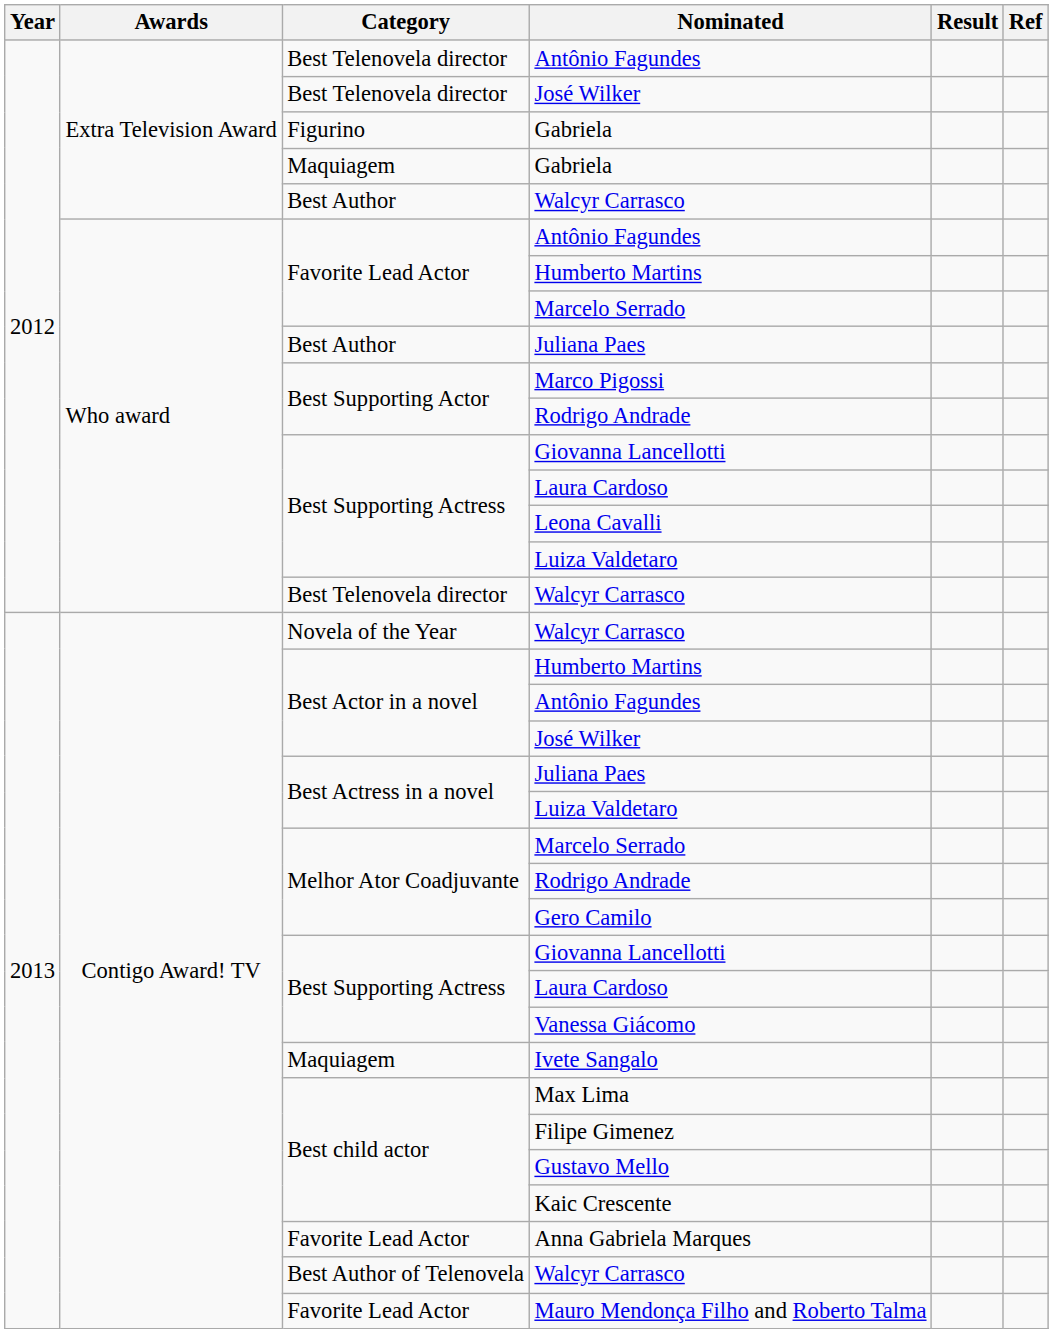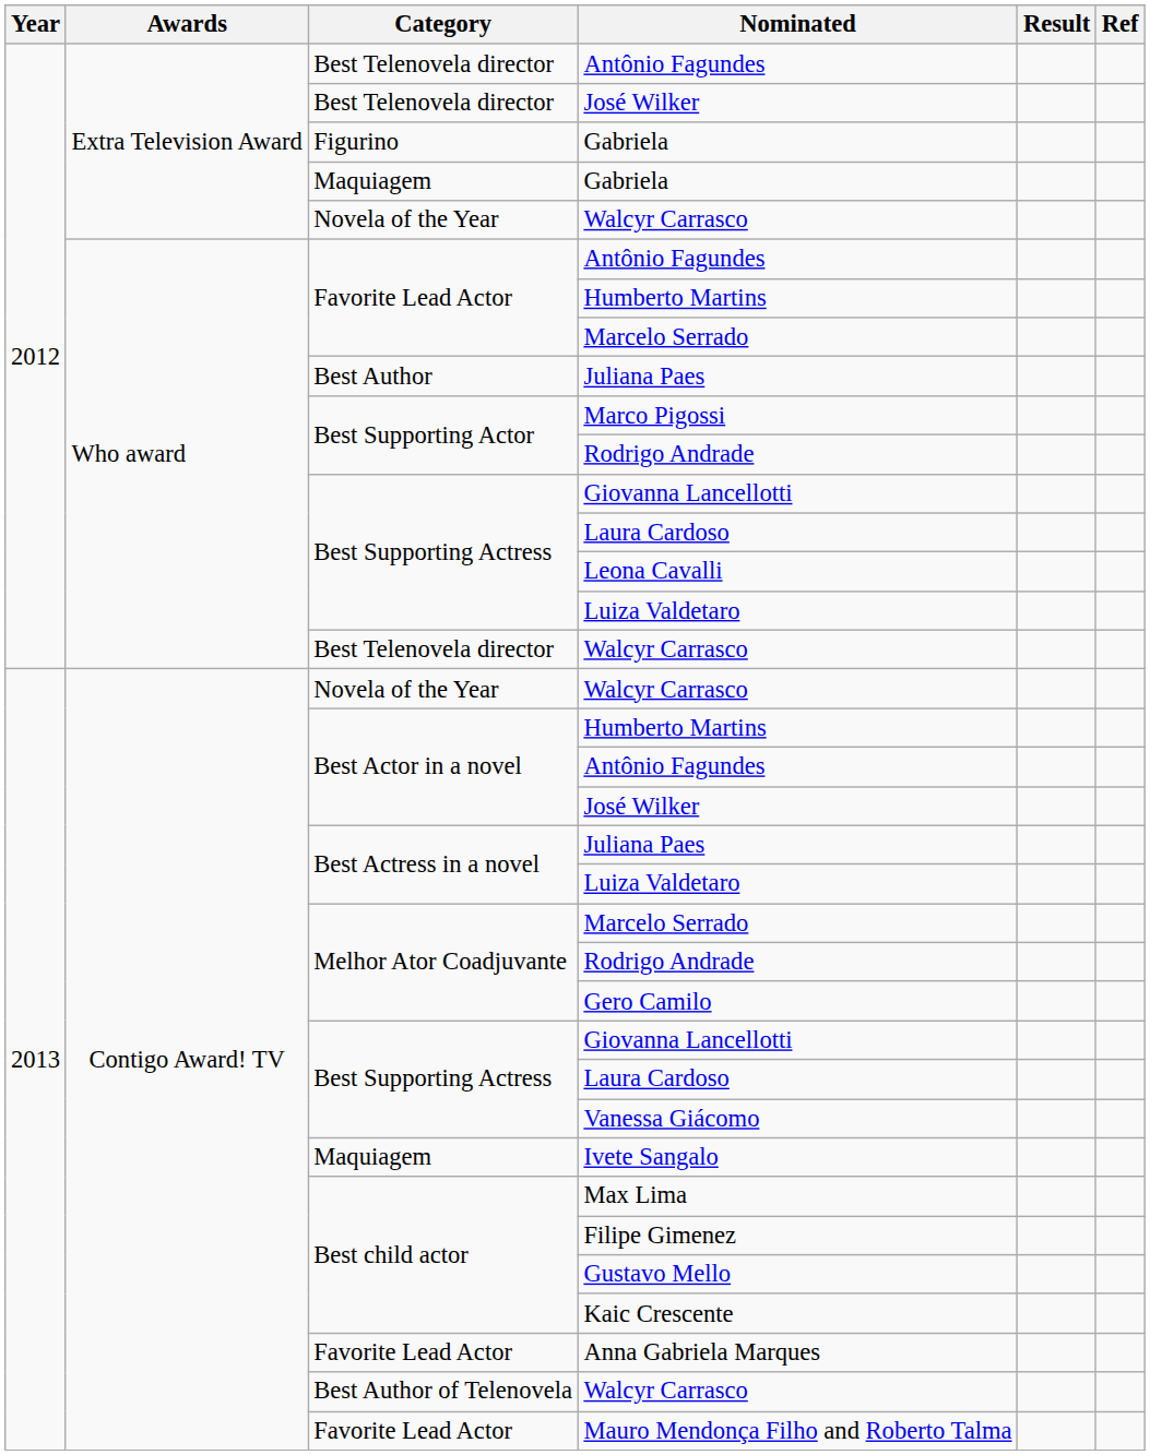 <table class="wikitable">
 <tr>
 <th>Year</th>
 <th>Awards</th>
 <th>Category</th>
 <th>Nominated</th>
 <th>Result</th>
 <th>Ref</th>
 </tr>
 <tr>
 <td rowspan=16>2012</td>
 <td rowspan=5>Extra Television Award</td>
 <td>Best Telenovela director</td>
 <td><a href='#'>Antônio Fagundes</a></td>
 <td></td>
 <td></td>
 </tr>
 <tr>
 <td>Best Telenovela director</td>
 <td><a href='#'>José Wilker</a></td>
 <td></td>
 <td></td>
 </tr>
 <tr>
 <td>Figurino</td>
 <td>Gabriela</td>
 <td></td>
 <td></td>
 </tr>
 <tr>
 <td>Maquiagem</td>
 <td>Gabriela</td>
 <td></td>
 <td></td>
 </tr>
 <tr>
-<td>Best Author</td>
+<td>Novela of the Year</td>
 <td><a href='#'>Walcyr Carrasco</a></td>
 <td></td>
 <td></td>
 </tr>
 <tr>
 <td rowspan=11>Who award</td>
 <td rowspan=3>Favorite Lead Actor</td>
 <td><a href='#'>Antônio Fagundes</a></td>
 <td></td>
 <td></td>
 </tr>
 <tr>
 <td><a href='#'>Humberto Martins</a></td>
 <td></td>
 <td></td>
 </tr>
 <tr>
 <td><a href='#'>Marcelo Serrado</a></td>
 <td></td>
 <td></td>
 </tr>
 <tr>
 <td>Best Author</td>
 <td><a href='#'>Juliana Paes</a></td>
 <td></td>
 <td></td>
 </tr>
 <tr>
 <td rowspan=2>Best Supporting Actor</td>
 <td><a href='#'>Marco Pigossi</a></td>
 <td></td>
 <td></td>
 </tr>
 <tr>
 <td><a href='#'>Rodrigo Andrade</a></td>
 <td></td>
 <td></td>
 </tr>
 <tr>
 <td rowspan=4>Best Supporting Actress</td>
 <td><a href='#'>Giovanna Lancellotti</a></td>
 <td></td>
 <td></td>
 </tr>
 <tr>
 <td><a href='#'>Laura Cardoso</a></td>
 <td></td>
 <td></td>
 </tr>
 <tr>
 <td><a href='#'>Leona Cavalli</a></td>
 <td></td>
 <td></td>
 </tr>
 <tr>
 <td><a href='#'>Luiza Valdetaro</a></td>
 <td></td>
 <td></td>
 </tr>
 <tr>
 <td>Best Telenovela director</td>
 <td><a href='#'>Walcyr Carrasco</a></td>
 <td></td>
 <td></td>
 </tr>
 <tr>
 <td rowspan=20>2013</td>
 <td rowspan=20 style="text-align:center;">Contigo Award! TV</td>
 <td>Novela of the Year</td>
 <td><a href='#'>Walcyr Carrasco</a></td>
 <td></td>
 <td></td>
 </tr>
 <tr>
 <td rowspan=3>Best Actor in a novel</td>
 <td><a href='#'>Humberto Martins</a></td>
 <td></td>
 <td></td>
 </tr>
 <tr>
 <td><a href='#'>Antônio Fagundes</a></td>
 <td></td>
 <td></td>
 </tr>
 <tr>
 <td><a href='#'>José Wilker</a></td>
 <td></td>
 <td></td>
 </tr>
 <tr>
 <td rowspan=2>Best Actress in a novel</td>
 <td><a href='#'>Juliana Paes</a></td>
 <td></td>
 <td></td>
 </tr>
 <tr>
 <td><a href='#'>Luiza Valdetaro</a></td>
 <td></td>
 <td></td>
 </tr>
 <tr>
 <td rowspan=3>Melhor Ator Coadjuvante</td>
 <td><a href='#'>Marcelo Serrado</a></td>
 <td></td>
 <td></td>
 </tr>
 <tr>
 <td><a href='#'>Rodrigo Andrade</a></td>
 <td></td>
 <td></td>
 </tr>
 <tr>
 <td><a href='#'>Gero Camilo</a></td>
 <td></td>
 <td></td>
 </tr>
 <tr>
 <td rowspan=3>Best Supporting Actress</td>
 <td><a href='#'>Giovanna Lancellotti</a></td>
 <td></td>
 <td></td>
 </tr>
 <tr>
 <td><a href='#'>Laura Cardoso</a></td>
 <td></td>
 <td></td>
 </tr>
 <tr>
 <td><a href='#'>Vanessa Giácomo</a></td>
 <td></td>
 <td></td>
 </tr>
 <tr>
 <td>Maquiagem</td>
 <td><a href='#'>Ivete Sangalo</a></td>
 <td></td>
 <td></td>
 </tr>
 <tr>
 <td rowspan=4>Best child actor</td>
 <td>Max Lima</td>
 <td></td>
 <td></td>
 </tr>
 <tr>
 <td>Filipe Gimenez</td>
 <td></td>
 <td></td>
 </tr>
 <tr>
 <td><a href='#'>Gustavo Mello</a></td>
 <td></td>
 <td></td>
 </tr>
 <tr>
 <td>Kaic Crescente</td>
 <td></td>
 <td></td>
 </tr>
 <tr>
 <td>Favorite Lead Actor</td>
 <td>Anna Gabriela Marques</td>
 <td></td>
 <td></td>
 </tr>
 <tr>
 <td>Best Author of Telenovela</td>
 <td><a href='#'>Walcyr Carrasco</a></td>
 <td></td>
 <td></td>
 </tr>
 <tr>
 <td>Favorite Lead Actor</td>
 <td><a href='#'>Mauro Mendonça Filho</a> and <a href='#'>Roberto Talma</a></td>
 <td></td>
 <td></td>
 </tr>
 </table>
